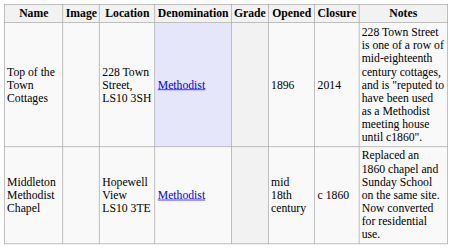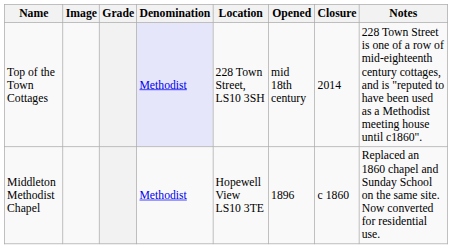 <table class="wikitable sortable">
 <tr>
 <th>Name</th>
 <th class="unsortable">Image</th>
+<th>Grade</th>
+<th>Denomination</th>
 <th>Location</th>
-<th>Denomination</th>
-<th>Grade</th>
 <th>Opened</th>
 <th>Closure</th>
 <th class="unsortable">Notes</th>
 </tr>
 <tr>
 <td>Top of the Town Cottages</td>
 <td></td>
+<th></th>
+<td style="background: lavender;"><a href='#'>Methodist</a></td>
 <td>228 Town Street, LS10 3SH</td>
-<td style="background: lavender;"><a href='#'>Methodist</a></td>
-<th></th>
-<td>1896</td>
+<td>mid 18th century</td>
 <td>2014</td>
 <td>228 Town Street is one of a row of mid-eighteenth century cottages, and is "reputed to have been used as a Methodist meeting house until c1860".</td>
 </tr>
 <tr>
 <td>Middleton Methodist Chapel</td>
 <td></td>
+<th></th>
+<td><a href='#'>Methodist</a></td>
 <td>Hopewell View<br>LS10 3TE</td>
-<td><a href='#'>Methodist</a></td>
-<th></th>
-<td>mid 18th century</td>
+<td>1896</td>
 <td>c 1860</td>
 <td>Replaced an 1860 chapel and Sunday School on the same site. Now converted for residential use.</td>
 </tr>
 </table>
